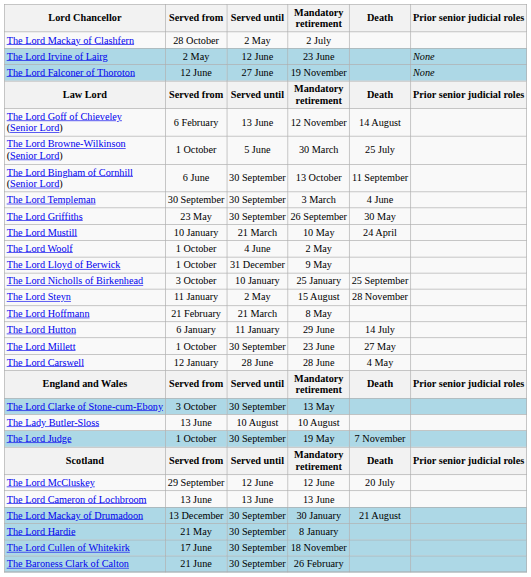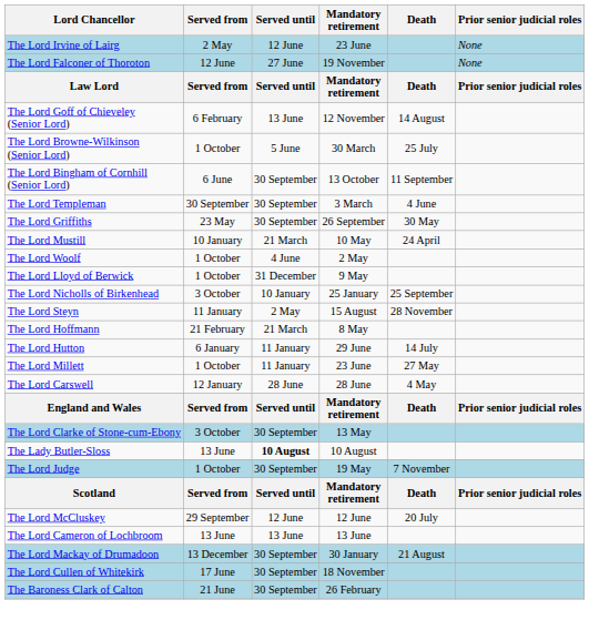 <table class="wikitable">
 <tr>
 <th>Lord Chancellor</th>
 <th>Served from</th>
 <th>Served until</th>
 <th>Mandatory<br>retirement</th>
 <th>Death</th>
 <th>Prior senior judicial roles</th>
-</tr>
-<tr>
-<td><a href='#'>The Lord Mackay of Clashfern</a></td>
-<td align=center>28 October<br></td>
-<td align=center>2 May<br></td>
-<td align=center>2 July<br></td>
-<td></td>
-<td></td>
 </tr>
 <tr bgcolor=lightBlue>
 <td><a href='#'>The Lord Irvine of Lairg</a></td>
 <td align=center>2 May<br></td>
 <td align=center>12 June<br></td>
 <td align=center>23 June<br></td>
 <td></td>
 <td><em>None</em></td>
 </tr>
 <tr bgcolor=lightBlue>
 <td><a href='#'>The Lord Falconer of Thoroton</a></td>
 <td align=center>12 June<br></td>
 <td align=center>27 June<br></td>
 <td align=center>19 November<br></td>
 <td></td>
 <td><em>None</em></td>
 </tr>
 <tr>
 <th>Law Lord</th>
 <th>Served from</th>
 <th>Served until</th>
 <th>Mandatory<br>retirement</th>
 <th>Death</th>
 <th>Prior senior judicial roles</th>
 </tr>
 <tr>
 <td><a href='#'>The Lord Goff of Chieveley</a><br>(<a href='#'>Senior Lord</a>)</td>
 <td align=center>6 February<br></td>
 <td align=center>13 June<br></td>
 <td align=center>12 November<br></td>
 <td align=center>14 August<br></td>
 <td></td>
 </tr>
 <tr>
 <td><a href='#'>The Lord Browne-Wilkinson</a><br>(<a href='#'>Senior Lord</a>)</td>
 <td align=center>1 October<br></td>
 <td align=center>5 June<br></td>
 <td align=center>30 March<br></td>
 <td align=center>25 July<br></td>
 <td></td>
 </tr>
 <tr>
 <td><a href='#'>The Lord Bingham of Cornhill</a><br>(<a href='#'>Senior Lord</a>)</td>
 <td align=center>6 June<br></td>
 <td align=center>30 September<br></td>
 <td align=center>13 October<br></td>
 <td align=center>11 September<br></td>
 <td></td>
 </tr>
 <tr>
 <td><a href='#'>The Lord Templeman</a></td>
 <td align=center>30 September<br></td>
 <td align=center>30 September<br></td>
 <td align=center>3 March<br></td>
 <td align=center>4 June<br></td>
 <td></td>
 </tr>
 <tr>
 <td><a href='#'>The Lord Griffiths</a></td>
 <td align=center>23 May<br></td>
 <td align=center>30 September<br></td>
 <td align=center>26 September<br></td>
 <td align=center>30 May<br></td>
 <td></td>
 </tr>
 <tr>
 <td><a href='#'>The Lord Mustill</a></td>
 <td align=center>10 January<br></td>
 <td align=center>21 March<br></td>
 <td align=center>10 May<br></td>
 <td align=center>24 April<br></td>
 <td></td>
 </tr>
 <tr>
 <td><a href='#'>The Lord Woolf</a></td>
 <td align=center>1 October<br></td>
 <td align=center>4 June<br></td>
 <td align=center>2 May<br></td>
 <td></td>
 <td></td>
 </tr>
 <tr>
 <td><a href='#'>The Lord Lloyd of Berwick</a></td>
 <td align=center>1 October<br></td>
 <td align=center>31 December<br></td>
 <td align=center>9 May<br></td>
 <td></td>
 <td></td>
 </tr>
 <tr>
 <td><a href='#'>The Lord Nicholls of Birkenhead</a></td>
 <td align=center>3 October<br></td>
 <td align=center>10 January<br></td>
 <td align=center>25 January<br></td>
 <td align=center>25 September<br></td>
 <td></td>
 </tr>
 <tr>
 <td><a href='#'>The Lord Steyn</a></td>
 <td align=center>11 January<br></td>
 <td align=center>2 May<br></td>
 <td align=center>15 August<br></td>
 <td align=center>28 November<br></td>
 <td></td>
 </tr>
 <tr>
 <td><a href='#'>The Lord Hoffmann</a></td>
 <td align=center>21 February<br></td>
 <td align=center>21 March<br></td>
 <td align=center>8 May<br></td>
 <td></td>
 <td></td>
 </tr>
 <tr>
 <td><a href='#'>The Lord Hutton</a></td>
 <td align=center>6 January<br></td>
 <td align=center>11 January<br></td>
 <td align=center>29 June<br></td>
 <td align=center>14 July<br></td>
 <td></td>
 </tr>
 <tr>
 <td><a href='#'>The Lord Millett</a></td>
 <td align=center>1 October<br></td>
-<td align=center>30 September<br></td>
+<td align=center>11 January<br></td>
 <td align=center>23 June<br></td>
 <td align=center>27 May<br></td>
 <td></td>
 </tr>
 <tr>
 <td><a href='#'>The Lord Carswell</a></td>
 <td align=center>12 January<br></td>
 <td align=center>28 June<br></td>
 <td align=center>28 June<br></td>
 <td align=center>4 May<br></td>
 <td></td>
 </tr>
 <tr>
 <th>England and Wales</th>
 <th>Served from</th>
 <th>Served until</th>
 <th>Mandatory<br>retirement</th>
 <th>Death</th>
 <th>Prior senior judicial roles</th>
 </tr>
 <tr bgcolor=lightBlue>
 <td><a href='#'>The Lord Clarke of Stone-cum-Ebony</a></td>
 <td align=center>3 October<br></td>
 <td align=center>30 September<br></td>
 <td align=center>13 May<br></td>
 <td></td>
 <td></td>
 </tr>
 <tr>
 <td><a href='#'>The Lady Butler-Sloss</a></td>
 <td align=center>13 June<br></td>
-<td align=center>10 August<br></td>
+<td align=center><strong>10 August<br></strong></td>
 <td align=center>10 August<br></td>
 <td></td>
 <td></td>
 </tr>
 <tr bgcolor=lightBlue>
 <td><a href='#'>The Lord Judge</a></td>
 <td align=center>1 October<br></td>
 <td align=center>30 September<br></td>
 <td align=center>19 May<br></td>
 <td align=center>7 November<br></td>
 <td></td>
 </tr>
 <tr>
 <th>Scotland</th>
 <th>Served from</th>
 <th>Served until</th>
 <th>Mandatory<br>retirement</th>
 <th>Death</th>
 <th>Prior senior judicial roles</th>
 </tr>
 <tr>
 <td><a href='#'>The Lord McCluskey</a></td>
 <td align=center>29 September<br></td>
 <td align=center>12 June<br></td>
 <td align=center>12 June<br></td>
 <td align=center>20 July<br></td>
 <td></td>
 </tr>
 <tr>
 <td><a href='#'>The Lord Cameron of Lochbroom</a></td>
 <td align=center>13 June<br></td>
 <td align=center>13 June<br></td>
 <td align=center>13 June<br></td>
 <td></td>
 <td></td>
 </tr>
 <tr bgcolor=lightBlue>
 <td><a href='#'>The Lord Mackay of Drumadoon</a></td>
 <td align=center>13 December<br></td>
 <td align=center>30 September<br></td>
 <td align=center>30 January <br></td>
 <td align=center>21 August<br></td>
 <td></td>
 </tr>
 <tr bgcolor=lightBlue>
-<td><a href='#'>The Lord Hardie</a></td>
-<td align=center>21 May<br></td>
-<td align=center>30 September<br></td>
-<td align=center>8 January<br></td>
-<td></td>
-<td></td>
-</tr>
-<tr bgcolor=lightBlue>
 <td><a href='#'>The Lord Cullen of Whitekirk</a></td>
 <td align=center>17 June<br></td>
 <td align=center>30 September<br></td>
 <td align=center>18 November<br></td>
 <td></td>
 <td></td>
 </tr>
 <tr bgcolor=lightBlue>
 <td><a href='#'>The Baroness Clark of Calton</a></td>
 <td align=center>21 June<br></td>
 <td align=center>30 September<br></td>
 <td align=center>26 February<br></td>
 <td></td>
 <td></td>
 </tr>
 <tr>
 </tr>
 </table>
